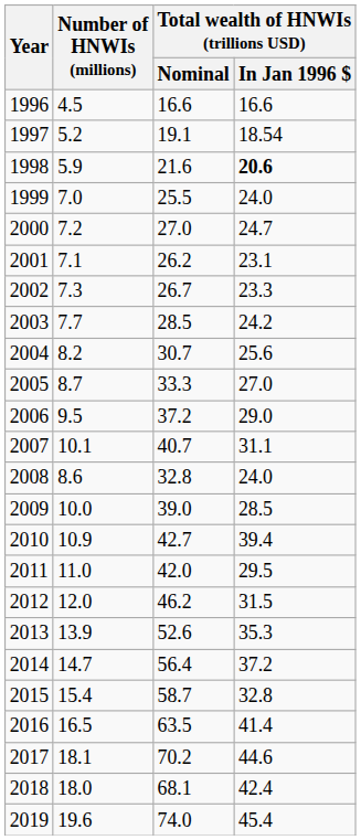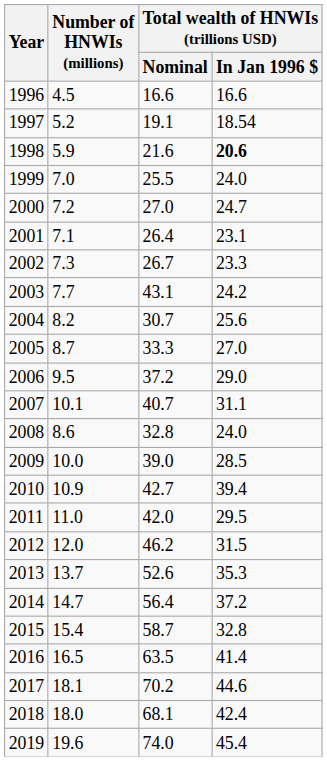 <table class="wikitable sortable mw-collapsible">
 <tr>
 <th rowspan=2>Year</th>
 <th rowspan=2>Number of<br>HNWIs<br><small>(millions)</small></th>
 <th colspan=2>Total wealth of HNWIs<br><small>(trillions USD)</small></th>
 </tr>
 <tr>
 <th>Nominal</th>
 <th>In Jan 1996 $</th>
 </tr>
 <tr>
 <td>1996</td>
 <td>4.5</td>
 <td>16.6</td>
 <td>16.6</td>
 </tr>
 <tr>
 <td>1997</td>
 <td>5.2</td>
 <td>19.1</td>
 <td>18.54</td>
 </tr>
 <tr>
 <td>1998</td>
 <td>5.9</td>
 <td>21.6</td>
 <td><strong>20.6</strong></td>
 </tr>
 <tr>
 <td>1999</td>
 <td>7.0</td>
 <td>25.5</td>
 <td>24.0</td>
 </tr>
 <tr>
 <td>2000</td>
 <td>7.2</td>
 <td>27.0</td>
 <td>24.7</td>
 </tr>
 <tr>
 <td>2001</td>
 <td>7.1</td>
-<td>26.2</td>
+<td>26.4</td>
 <td>23.1</td>
 </tr>
 <tr>
 <td>2002</td>
 <td>7.3</td>
 <td>26.7</td>
 <td>23.3</td>
 </tr>
 <tr>
 <td>2003</td>
 <td>7.7</td>
-<td>28.5</td>
+<td>43.1</td>
 <td>24.2</td>
 </tr>
 <tr>
 <td>2004</td>
 <td>8.2</td>
 <td>30.7</td>
 <td>25.6</td>
 </tr>
 <tr>
 <td>2005</td>
 <td>8.7</td>
 <td>33.3</td>
 <td>27.0</td>
 </tr>
 <tr>
 <td>2006</td>
 <td>9.5</td>
 <td>37.2</td>
 <td>29.0</td>
 </tr>
 <tr>
 <td>2007</td>
 <td>10.1</td>
 <td>40.7</td>
 <td>31.1</td>
 </tr>
 <tr>
 <td>2008</td>
 <td>8.6</td>
 <td>32.8</td>
 <td>24.0</td>
 </tr>
 <tr>
 <td>2009</td>
 <td>10.0</td>
 <td>39.0</td>
 <td>28.5</td>
 </tr>
 <tr>
 <td>2010</td>
 <td>10.9</td>
 <td>42.7</td>
 <td>39.4</td>
 </tr>
 <tr>
 <td>2011</td>
 <td>11.0</td>
 <td>42.0</td>
 <td>29.5</td>
 </tr>
 <tr>
 <td>2012</td>
 <td>12.0</td>
 <td>46.2</td>
 <td>31.5</td>
 </tr>
 <tr>
 <td>2013</td>
-<td>13.9</td>
+<td>13.7</td>
 <td>52.6</td>
 <td>35.3</td>
 </tr>
 <tr>
 <td>2014</td>
 <td>14.7</td>
 <td>56.4</td>
 <td>37.2</td>
 </tr>
 <tr>
 <td>2015</td>
 <td>15.4</td>
 <td>58.7</td>
 <td>32.8</td>
 </tr>
 <tr>
 <td>2016</td>
 <td>16.5</td>
 <td>63.5</td>
 <td>41.4</td>
 </tr>
 <tr>
 <td>2017</td>
 <td>18.1</td>
 <td>70.2</td>
 <td>44.6</td>
 </tr>
 <tr>
 <td>2018</td>
 <td>18.0</td>
 <td>68.1</td>
 <td>42.4</td>
 </tr>
 <tr>
 <td>2019</td>
 <td>19.6</td>
 <td>74.0</td>
 <td>45.4</td>
 </tr>
 </table>
